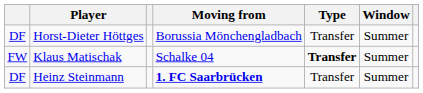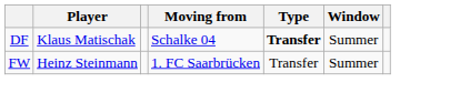 <table class="wikitable" style="text-align:center">
 <tr>
 <th></th>
 <th>Player</th>
 <th></th>
 <th>Moving from</th>
 <th>Type</th>
 <th>Window</th>
 <th></th>
 </tr>
 <tr>
 <td><a href='#'>DF</a></td>
-<td style="text-align:left"> <a href='#'>Horst-Dieter Höttges</a></td>
-<td></td>
-<td style="text-align:left"><a href='#'>Borussia Mönchengladbach</a></td>
-<td>Transfer</td>
-<td>Summer</td>
-<td></td>
-</tr>
-<tr>
-<td><a href='#'>FW</a></td>
 <td style="text-align:left"> <a href='#'>Klaus Matischak</a></td>
 <td></td>
 <td style="text-align:left"><a href='#'>Schalke 04</a></td>
 <td><strong>Transfer</strong></td>
 <td>Summer</td>
 <td style="text-align:center"></td>
 </tr>
 <tr>
-<td><a href='#'>DF</a></td>
+<td><a href='#'>FW</a></td>
 <td style="text-align:left"> <a href='#'>Heinz Steinmann</a></td>
 <td></td>
-<td style="text-align:left"><strong><a href='#'>1. FC Saarbrücken</a></strong></td>
+<td style="text-align:left"><a href='#'>1. FC Saarbrücken</a></td>
 <td>Transfer</td>
 <td>Summer</td>
 <td style="text-align:center"></td>
 </tr>
 </table>
